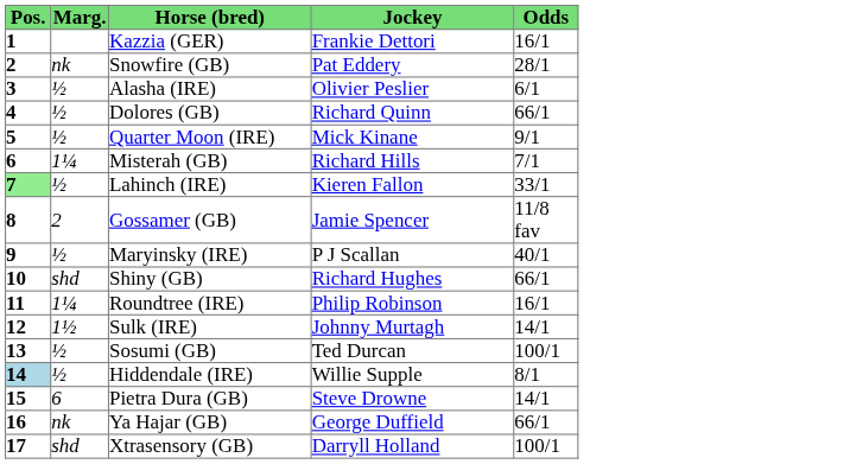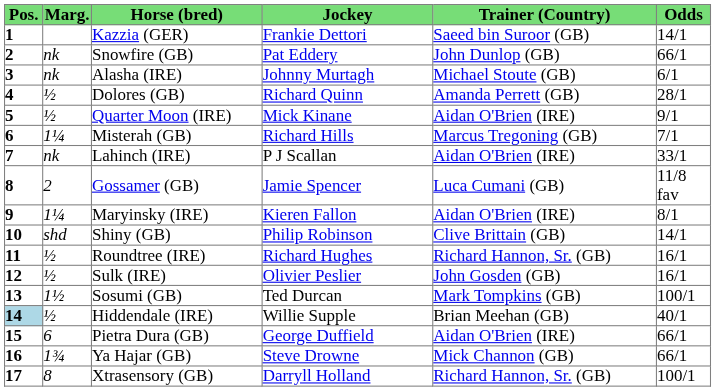 <table class = "sortable" | border="1" cellpadding="0" style="border-collapse: collapse;">
 <tr style="background:#7d7; text-align:center;">
 <th style="width:35px;"><strong>Pos.</strong></th>
 <th style="width:45px;"><strong>Marg.</strong></th>
 <th style="width:160px;"><strong>Horse (bred)</strong></th>
 <th style="width:160px;"><strong>Jockey</strong></th>
+<th style="width:210px;"><strong>Trainer (Country)</strong></th>
 <th style="width:50px;"><strong>Odds</strong></th>
 </tr>
 <tr>
 <td><strong>1</strong></td>
 <td></td>
 <td><a href='#'>Kazzia</a> (GER)</td>
 <td><a href='#'>Frankie Dettori</a></td>
-<td>16/1</td>
+<td><a href='#'>Saeed bin Suroor</a> (GB)</td>
+<td>14/1</td>
 </tr>
 <tr>
 <td><strong>2</strong></td>
 <td><em>nk</em></td>
 <td>Snowfire (GB)</td>
 <td><a href='#'>Pat Eddery</a></td>
-<td>28/1</td>
+<td><a href='#'>John Dunlop</a> (GB)</td>
+<td>66/1</td>
 </tr>
 <tr>
 <td><strong>3</strong></td>
-<td><em>½</em></td>
+<td><em>nk</em></td>
 <td>Alasha (IRE)</td>
-<td><a href='#'>Olivier Peslier</a></td>
+<td><a href='#'>Johnny Murtagh</a></td>
+<td><a href='#'>Michael Stoute</a> (GB)</td>
 <td>6/1</td>
 </tr>
 <tr>
 <td><strong>4</strong></td>
 <td><em>½</em></td>
 <td>Dolores (GB)</td>
 <td><a href='#'>Richard Quinn</a></td>
-<td>66/1</td>
+<td><a href='#'>Amanda Perrett</a> (GB)</td>
+<td>28/1</td>
 </tr>
 <tr>
 <td><strong>5</strong></td>
 <td><em>½</em></td>
 <td><a href='#'>Quarter Moon</a> (IRE)</td>
 <td><a href='#'>Mick Kinane</a></td>
+<td><a href='#'>Aidan O'Brien</a> (IRE)</td>
 <td>9/1</td>
 </tr>
 <tr>
 <td><strong>6</strong></td>
 <td><em>1¼</em></td>
 <td>Misterah (GB)</td>
 <td><a href='#'>Richard Hills</a></td>
+<td><a href='#'>Marcus Tregoning</a> (GB)</td>
 <td>7/1</td>
 </tr>
 <tr>
-<td style="background: lightgreen;"><strong>7</strong></td>
-<td><em>½</em></td>
+<td><strong>7</strong></td>
+<td><em>nk</em></td>
 <td>Lahinch (IRE)</td>
-<td><a href='#'>Kieren Fallon</a></td>
+<td>P J Scallan</td>
+<td><a href='#'>Aidan O'Brien</a> (IRE)</td>
 <td>33/1</td>
 </tr>
 <tr>
 <td><strong>8</strong></td>
 <td><em>2</em></td>
 <td><a href='#'>Gossamer</a> (GB)</td>
 <td><a href='#'>Jamie Spencer</a></td>
+<td><a href='#'>Luca Cumani</a> (GB)</td>
 <td>11/8 fav</td>
 </tr>
 <tr>
 <td><strong>9</strong></td>
-<td><em>½</em></td>
+<td><em>1¼</em></td>
 <td>Maryinsky (IRE)</td>
-<td>P J Scallan</td>
-<td>40/1</td>
+<td><a href='#'>Kieren Fallon</a></td>
+<td><a href='#'>Aidan O'Brien</a> (IRE)</td>
+<td>8/1</td>
 </tr>
 <tr>
 <td><strong>10</strong></td>
 <td><em>shd</em></td>
 <td>Shiny (GB)</td>
-<td><a href='#'>Richard Hughes</a></td>
-<td>66/1</td>
+<td><a href='#'>Philip Robinson</a></td>
+<td><a href='#'>Clive Brittain</a> (GB)</td>
+<td>14/1</td>
 </tr>
 <tr>
 <td><strong>11</strong></td>
-<td><em>1¼</em></td>
+<td><em>½</em></td>
 <td>Roundtree (IRE)</td>
-<td><a href='#'>Philip Robinson</a></td>
+<td><a href='#'>Richard Hughes</a></td>
+<td><a href='#'>Richard Hannon, Sr.</a> (GB)</td>
 <td>16/1</td>
 </tr>
 <tr>
 <td><strong>12</strong></td>
-<td><em>1½</em></td>
+<td><em>½</em></td>
 <td>Sulk (IRE)</td>
-<td><a href='#'>Johnny Murtagh</a></td>
-<td>14/1</td>
+<td><a href='#'>Olivier Peslier</a></td>
+<td><a href='#'>John Gosden</a> (GB)</td>
+<td>16/1</td>
 </tr>
 <tr>
 <td><strong>13</strong></td>
-<td><em>½</em></td>
+<td><em>1½</em></td>
 <td>Sosumi (GB)</td>
 <td>Ted Durcan</td>
+<td><a href='#'>Mark Tompkins</a> (GB)</td>
 <td>100/1</td>
 </tr>
 <tr>
 <td style="background: lightblue;"><strong>14</strong></td>
 <td><em>½</em></td>
 <td>Hiddendale (IRE)</td>
 <td>Willie Supple</td>
-<td>8/1</td>
+<td>Brian Meehan (GB)</td>
+<td>40/1</td>
 </tr>
 <tr>
 <td><strong>15</strong></td>
 <td><em>6</em></td>
 <td>Pietra Dura (GB)</td>
-<td><a href='#'>Steve Drowne</a></td>
-<td>14/1</td>
+<td><a href='#'>George Duffield</a></td>
+<td><a href='#'>Aidan O'Brien</a> (IRE)</td>
+<td>66/1</td>
 </tr>
 <tr>
 <td><strong>16</strong></td>
-<td><em>nk</em></td>
+<td><em>1¾</em></td>
 <td>Ya Hajar (GB)</td>
-<td><a href='#'>George Duffield</a></td>
+<td><a href='#'>Steve Drowne</a></td>
+<td><a href='#'>Mick Channon</a> (GB)</td>
 <td>66/1</td>
 </tr>
 <tr>
 <td><strong>17</strong></td>
-<td><em>shd</em></td>
+<td><em>8</em></td>
 <td>Xtrasensory (GB)</td>
 <td><a href='#'>Darryll Holland</a></td>
+<td><a href='#'>Richard Hannon, Sr.</a> (GB)</td>
 <td>100/1</td>
 </tr>
 </table>
